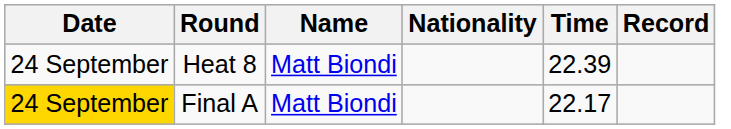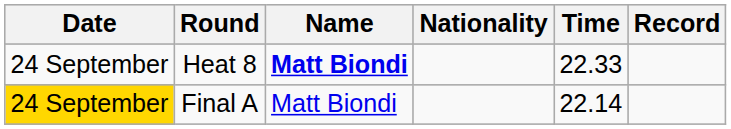 <table class="wikitable" style="text-align:center">
 <tr>
 <th>Date</th>
 <th>Round</th>
 <th>Name</th>
 <th>Nationality</th>
 <th>Time</th>
 <th>Record</th>
 </tr>
 <tr>
 <td>24 September</td>
 <td>Heat 8</td>
-<td align="left"><a href='#'>Matt Biondi</a></td>
+<td align="left"><strong><a href='#'>Matt Biondi</a></strong></td>
 <td align="left"></td>
-<td>22.39</td>
+<td>22.33</td>
 <td></td>
 </tr>
 <tr>
 <td style="background: gold;">24 September</td>
 <td>Final A</td>
 <td align="left"><a href='#'>Matt Biondi</a></td>
 <td align="left"></td>
-<td>22.17</td>
+<td>22.14</td>
 <td></td>
 </tr>
 </table>
